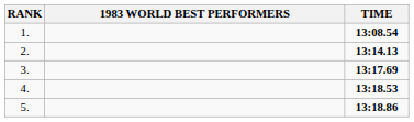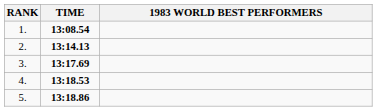 <table class=wikitable>
 <tr>
 <th>RANK</th>
+<th align="center" style="width: 5em">TIME</th>
 <th align="center" style="width: 25em">1983 WORLD BEST PERFORMERS</th>
-<th align="center" style="width: 5em">TIME</th>
 </tr>
 <tr>
 <td align="center">1.</td>
+<td align="center"><strong>13:08.54</strong></td>
 <td></td>
-<td align="center"><strong>13:08.54</strong></td>
 </tr>
 <tr>
 <td align="center">2.</td>
+<td align="center"><strong>13:14.13</strong></td>
 <td></td>
-<td align="center"><strong>13:14.13</strong></td>
 </tr>
 <tr>
 <td align="center">3.</td>
+<td align="center"><strong>13:17.69</strong></td>
 <td></td>
-<td align="center"><strong>13:17.69</strong></td>
 </tr>
 <tr>
 <td align="center">4.</td>
+<td align="center"><strong>13:18.53</strong></td>
 <td></td>
-<td align="center"><strong>13:18.53</strong></td>
 </tr>
 <tr>
 <td align="center">5.</td>
+<td align="center"><strong>13:18.86</strong></td>
 <td></td>
-<td align="center"><strong>13:18.86</strong></td>
 </tr>
 </table>
